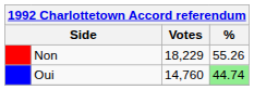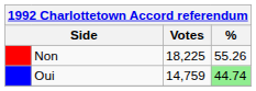 <table class="wikitable" style="font-size: 95%; clear:both">
 <tr style="background-color:#E9E9E9">
 <th colspan=4><a href='#'>1992 Charlottetown Accord referendum</a></th>
 </tr>
 <tr style="background-color:#E9E9E9">
 <th colspan=2 style="width: 130px">Side</th>
 <th style="width: 50px">Votes</th>
 <th style="width: 40px">%</th>
 </tr>
 <tr>
 <td bgcolor="red"></td>
 <td>Non</td>
-<td>18,229</td>
+<td>18,225</td>
 <td>55.26</td>
 </tr>
 <tr>
 <td bgcolor="blue"></td>
 <td>Oui</td>
-<td>14,760</td>
+<td>14,759</td>
 <td style="background: lightgreen;">44.74</td>
 </tr>
 <tr>
 </tr>
 </table>
